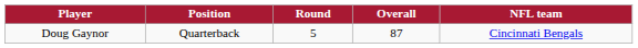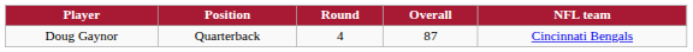 <table class="wikitable" width="65%">
 <tr align="center" style="background:#A81933;color:#FFFFFF;">
 <td><strong>Player</strong></td>
 <td><strong>Position</strong></td>
 <td><strong>Round</strong></td>
 <td><strong>Overall</strong></td>
 <td><strong>NFL team</strong></td>
 </tr>
 <tr align="center" bgcolor="">
 <td>Doug Gaynor</td>
 <td>Quarterback</td>
-<td>5</td>
+<td>4</td>
 <td>87</td>
 <td><a href='#'>Cincinnati Bengals</a></td>
 </tr>
 </table>
